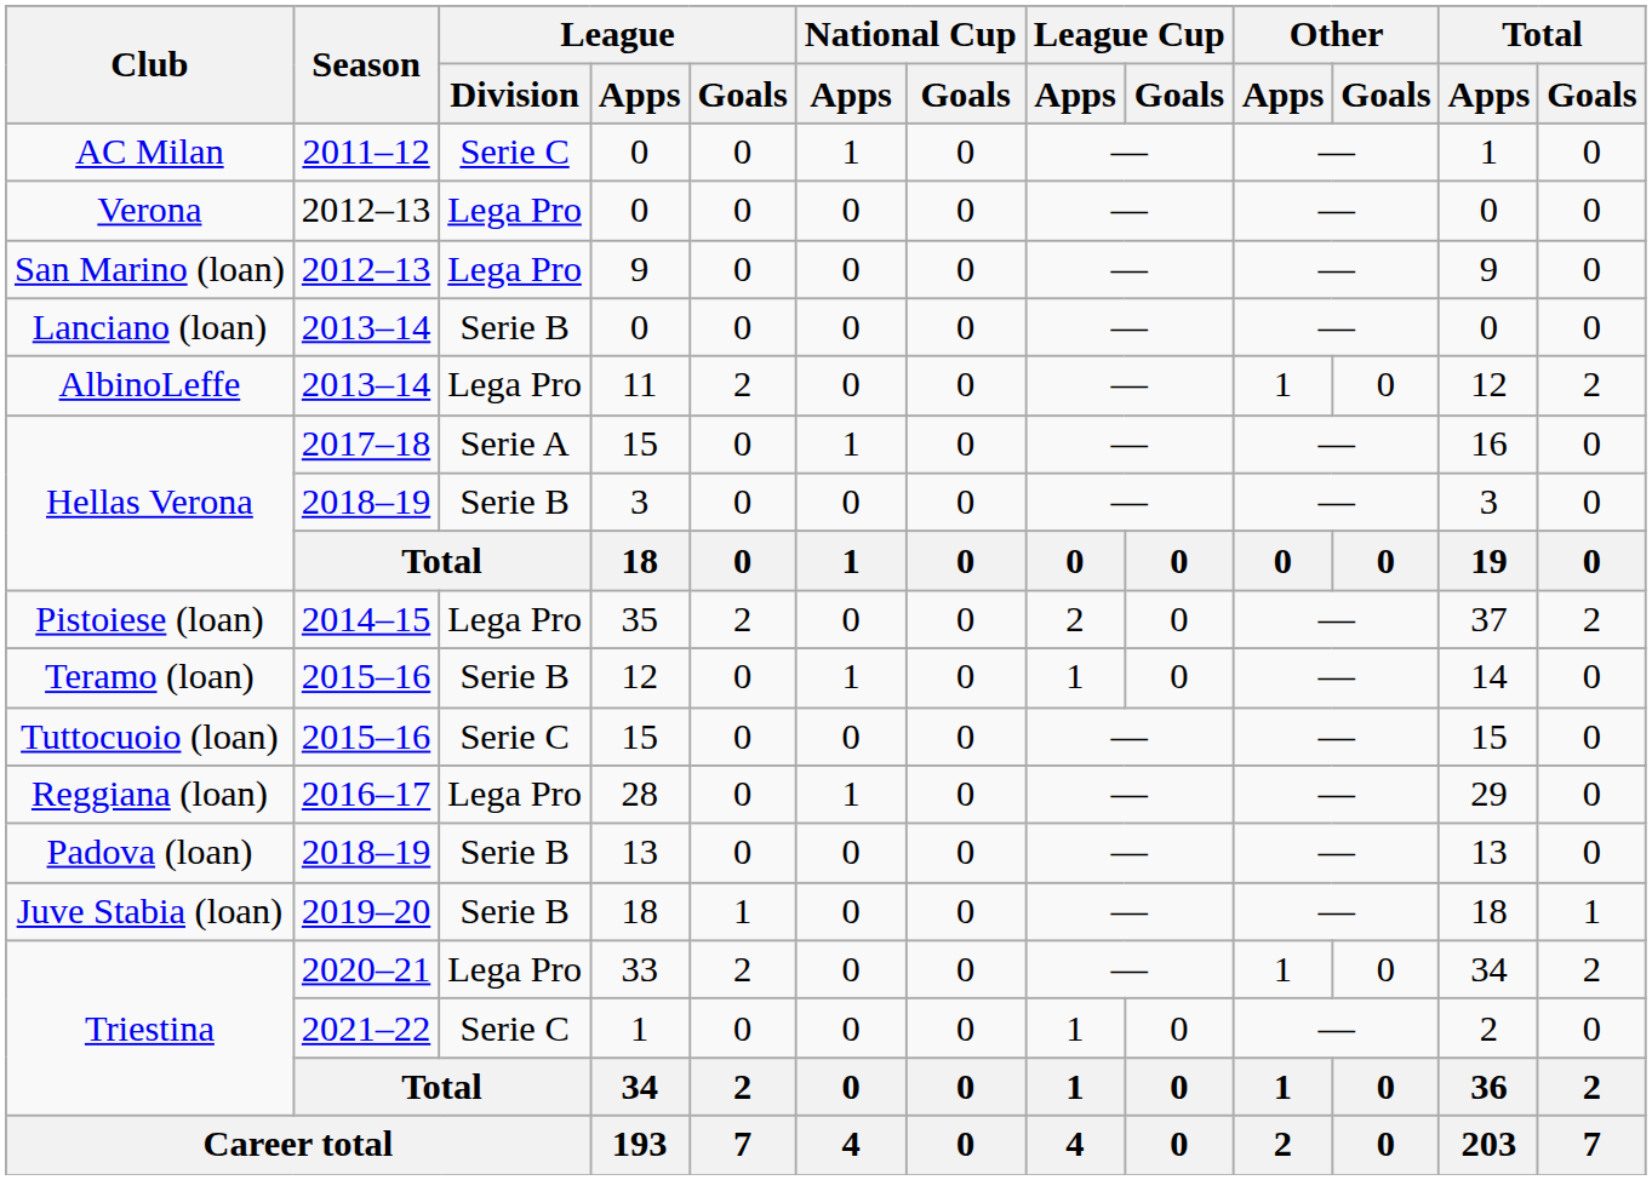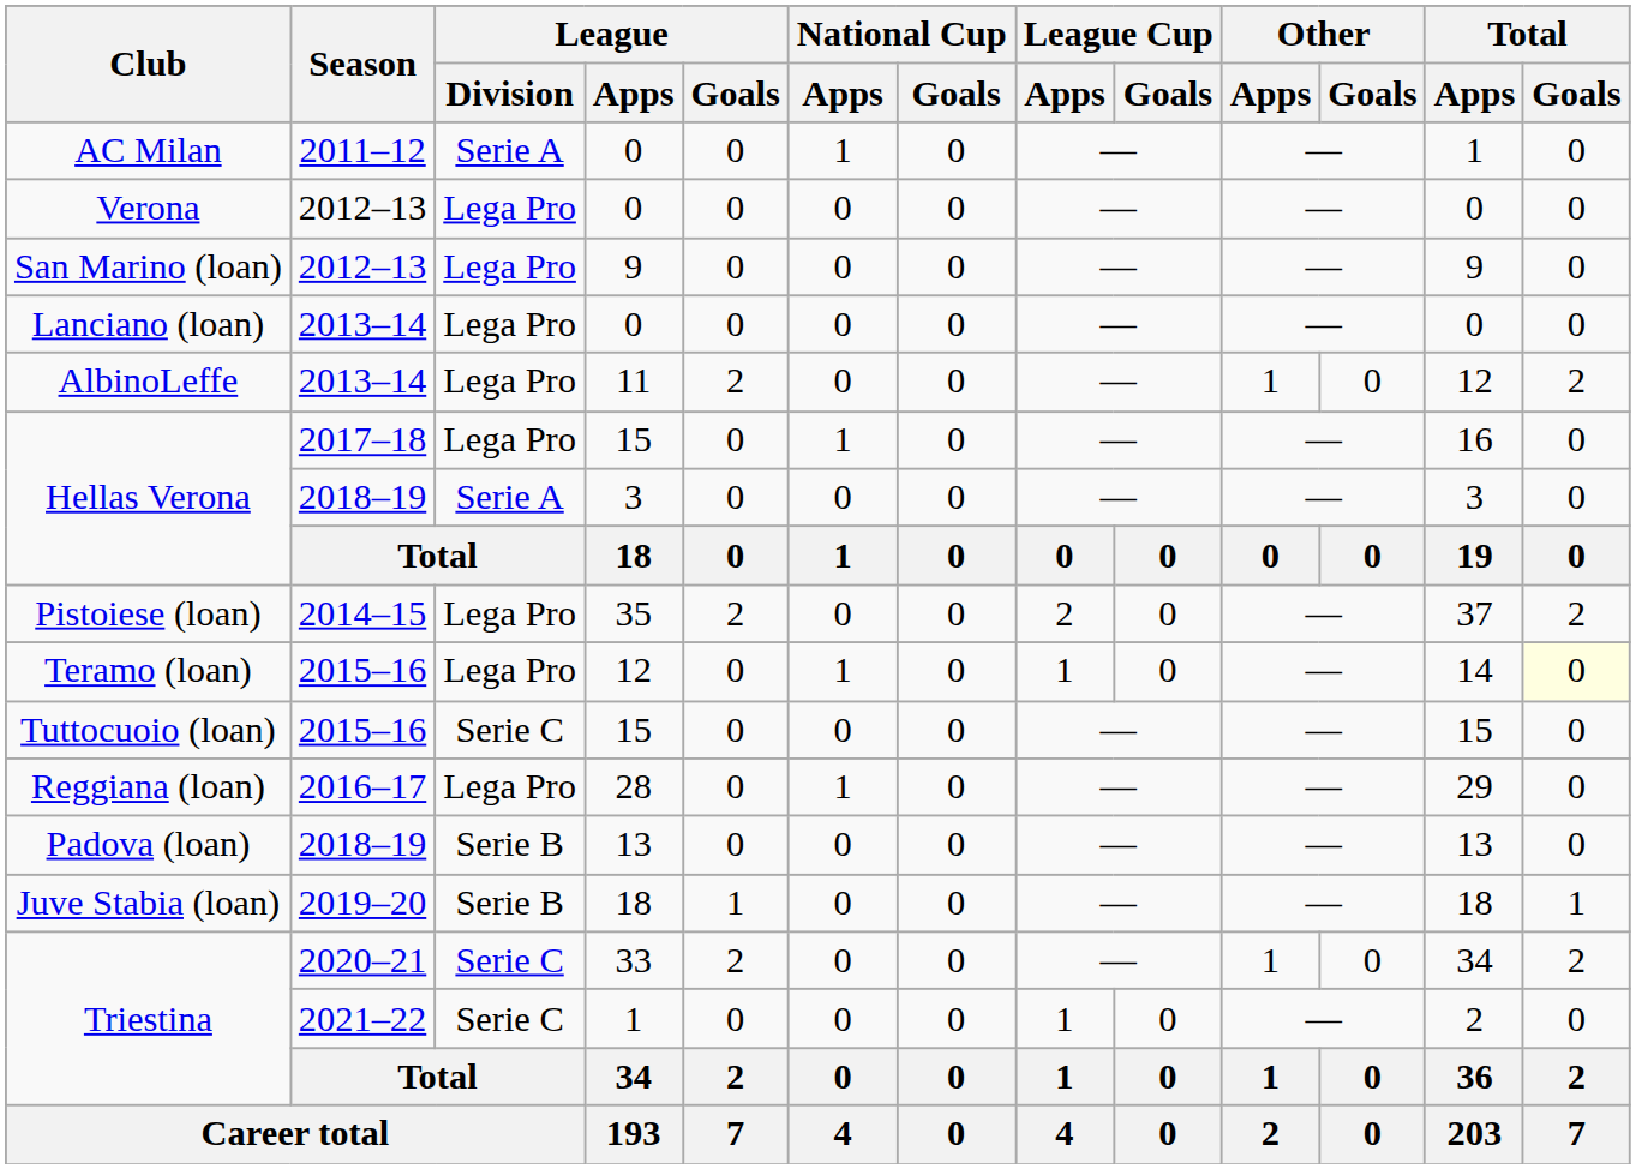 <table class="wikitable" style="text-align:center">
 <tr>
 <th rowspan="2">Club</th>
 <th rowspan="2">Season</th>
 <th colspan="3">League</th>
 <th colspan="2">National Cup</th>
 <th colspan="2">League Cup</th>
 <th colspan="2">Other</th>
 <th colspan="2">Total</th>
 </tr>
 <tr>
 <th>Division</th>
 <th>Apps</th>
 <th>Goals</th>
 <th>Apps</th>
 <th>Goals</th>
 <th>Apps</th>
 <th>Goals</th>
 <th>Apps</th>
 <th>Goals</th>
 <th>Apps</th>
 <th>Goals</th>
 </tr>
 <tr>
 <td><a href='#'>AC Milan</a></td>
 <td><a href='#'>2011–12</a></td>
-<td><a href='#'>Serie C</a></td>
+<td><a href='#'>Serie A</a></td>
 <td>0</td>
 <td>0</td>
 <td>1</td>
 <td>0</td>
 <td colspan="2">—</td>
 <td colspan="2">—</td>
 <td>1</td>
 <td>0</td>
 </tr>
 <tr>
 <td><a href='#'>Verona</a></td>
 <td>2012–13</td>
 <td><a href='#'>Lega Pro</a></td>
 <td>0</td>
 <td>0</td>
 <td>0</td>
 <td>0</td>
 <td colspan="2">—</td>
 <td colspan="2">—</td>
 <td>0</td>
 <td>0</td>
 </tr>
 <tr>
 <td><a href='#'>San Marino</a> (loan)</td>
 <td><a href='#'>2012–13</a></td>
 <td><a href='#'>Lega Pro</a></td>
 <td>9</td>
 <td>0</td>
 <td>0</td>
 <td>0</td>
 <td colspan="2">—</td>
 <td colspan="2">—</td>
 <td>9</td>
 <td>0</td>
 </tr>
 <tr>
 <td><a href='#'>Lanciano</a> (loan)</td>
 <td><a href='#'>2013–14</a></td>
-<td>Serie B</td>
+<td>Lega Pro</td>
 <td>0</td>
 <td>0</td>
 <td>0</td>
 <td>0</td>
 <td colspan="2">—</td>
 <td colspan="2">—</td>
 <td>0</td>
 <td>0</td>
 </tr>
 <tr>
 <td><a href='#'>AlbinoLeffe</a></td>
 <td><a href='#'>2013–14</a></td>
 <td>Lega Pro</td>
 <td>11</td>
 <td>2</td>
 <td>0</td>
 <td>0</td>
 <td colspan="2">—</td>
 <td>1</td>
 <td>0</td>
 <td>12</td>
 <td>2</td>
 </tr>
 <tr>
 <td rowspan="3"><a href='#'>Hellas Verona</a></td>
 <td><a href='#'>2017–18</a></td>
-<td>Serie A</td>
+<td>Lega Pro</td>
 <td>15</td>
 <td>0</td>
 <td>1</td>
 <td>0</td>
 <td colspan="2">—</td>
 <td colspan="2">—</td>
 <td>16</td>
 <td>0</td>
 </tr>
 <tr>
 <td><a href='#'>2018–19</a></td>
-<td>Serie B</td>
+<td><a href='#'>Serie A</a></td>
 <td>3</td>
 <td>0</td>
 <td>0</td>
 <td>0</td>
 <td colspan="2">—</td>
 <td colspan="2">—</td>
 <td>3</td>
 <td>0</td>
 </tr>
 <tr>
 <th colspan="2">Total</th>
 <th>18</th>
 <th>0</th>
 <th>1</th>
 <th>0</th>
 <th>0</th>
 <th>0</th>
 <th>0</th>
 <th>0</th>
 <th>19</th>
 <th>0</th>
 </tr>
 <tr>
 <td><a href='#'>Pistoiese</a> (loan)</td>
 <td><a href='#'>2014–15</a></td>
 <td>Lega Pro</td>
 <td>35</td>
 <td>2</td>
 <td>0</td>
 <td>0</td>
 <td>2</td>
 <td>0</td>
 <td colspan="2">—</td>
 <td>37</td>
 <td>2</td>
 </tr>
 <tr>
 <td><a href='#'>Teramo</a> (loan)</td>
 <td><a href='#'>2015–16</a></td>
-<td>Serie B</td>
+<td>Lega Pro</td>
 <td>12</td>
 <td>0</td>
 <td>1</td>
 <td>0</td>
 <td>1</td>
 <td>0</td>
 <td colspan="2">—</td>
 <td>14</td>
-<td>0</td>
+<td style="background: lightyellow;">0</td>
 </tr>
 <tr>
 <td><a href='#'>Tuttocuoio</a> (loan)</td>
 <td><a href='#'>2015–16</a></td>
 <td>Serie C</td>
 <td>15</td>
 <td>0</td>
 <td>0</td>
 <td>0</td>
 <td colspan="2">—</td>
 <td colspan="2">—</td>
 <td>15</td>
 <td>0</td>
 </tr>
 <tr>
 <td><a href='#'>Reggiana</a> (loan)</td>
 <td><a href='#'>2016–17</a></td>
 <td>Lega Pro</td>
 <td>28</td>
 <td>0</td>
 <td>1</td>
 <td>0</td>
 <td colspan="2">—</td>
 <td colspan="2">—</td>
 <td>29</td>
 <td>0</td>
 </tr>
 <tr>
 <td><a href='#'>Padova</a> (loan)</td>
 <td><a href='#'>2018–19</a></td>
 <td>Serie B</td>
 <td>13</td>
 <td>0</td>
 <td>0</td>
 <td>0</td>
 <td colspan="2">—</td>
 <td colspan="2">—</td>
 <td>13</td>
 <td>0</td>
 </tr>
 <tr>
 <td><a href='#'>Juve Stabia</a> (loan)</td>
 <td><a href='#'>2019–20</a></td>
 <td>Serie B</td>
 <td>18</td>
 <td>1</td>
 <td>0</td>
 <td>0</td>
 <td colspan="2">—</td>
 <td colspan="2">—</td>
 <td>18</td>
 <td>1</td>
 </tr>
 <tr>
 <td rowspan="3"><a href='#'>Triestina</a></td>
 <td><a href='#'>2020–21</a></td>
-<td>Lega Pro</td>
+<td><a href='#'>Serie C</a></td>
 <td>33</td>
 <td>2</td>
 <td>0</td>
 <td>0</td>
 <td colspan="2">—</td>
 <td>1</td>
 <td>0</td>
 <td>34</td>
 <td>2</td>
 </tr>
 <tr>
 <td><a href='#'>2021–22</a></td>
 <td>Serie C</td>
 <td>1</td>
 <td>0</td>
 <td>0</td>
 <td>0</td>
 <td>1</td>
 <td>0</td>
 <td colspan="2">—</td>
 <td>2</td>
 <td>0</td>
 </tr>
 <tr>
 <th colspan="2">Total</th>
 <th>34</th>
 <th>2</th>
 <th>0</th>
 <th>0</th>
 <th>1</th>
 <th>0</th>
 <th>1</th>
 <th>0</th>
 <th>36</th>
 <th>2</th>
 </tr>
 <tr>
 <th colspan="3">Career total</th>
 <th>193</th>
 <th>7</th>
 <th>4</th>
 <th>0</th>
 <th>4</th>
 <th>0</th>
 <th>2</th>
 <th>0</th>
 <th>203</th>
 <th>7</th>
 </tr>
 </table>
